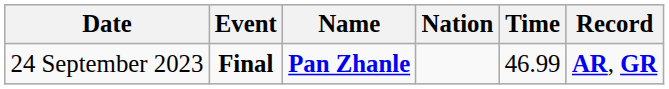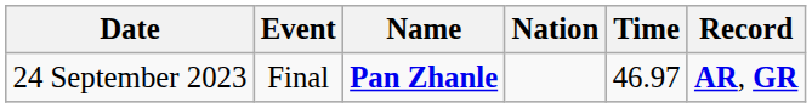 <table class=wikitable style=text-align:center>
 <tr>
 <th>Date</th>
 <th>Event</th>
 <th>Name</th>
 <th>Nation</th>
 <th>Time</th>
 <th>Record</th>
 </tr>
 <tr>
 <td>24 September 2023</td>
-<td><strong>Final</strong></td>
+<td>Final</td>
 <td align=left><strong><a href='#'>Pan Zhanle</a></strong></td>
 <td align=left></td>
-<td>46.99</td>
+<td>46.97</td>
 <td><strong><a href='#'>AR</a></strong>, <strong><a href='#'>GR</a></strong></td>
 </tr>
 </table>
